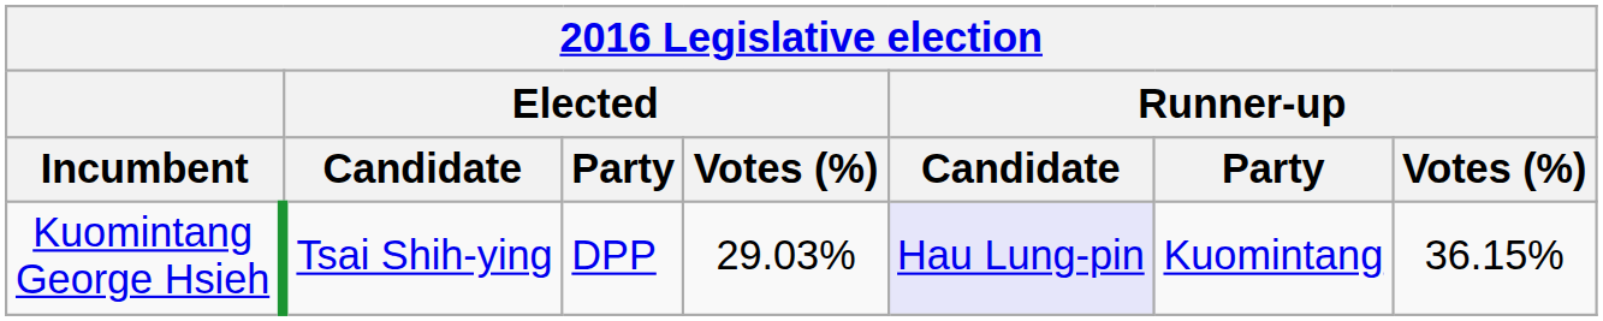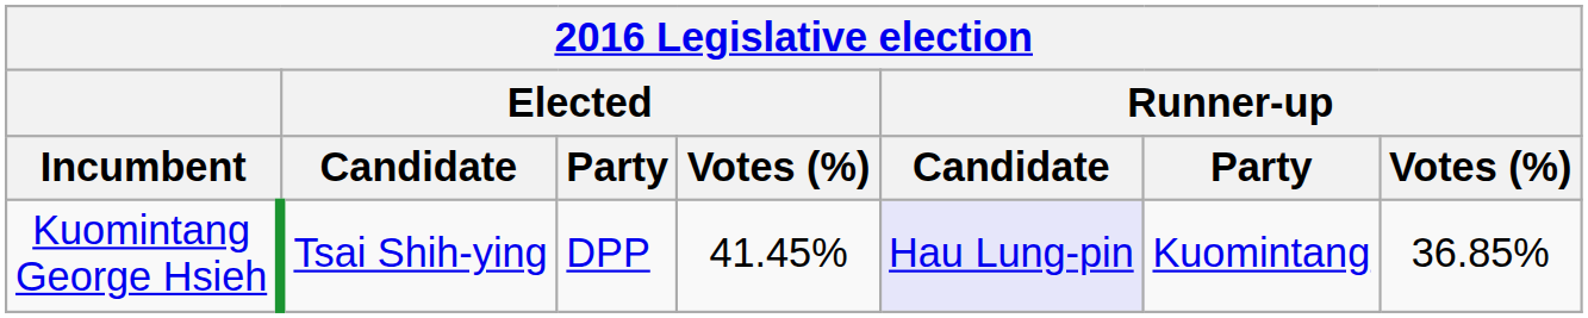 <table class="wikitable collapsible sortable" style="text-align:center">
 <tr>
 <th colspan="7"><a href='#'>2016 Legislative election</a></th>
 </tr>
 <tr>
 <th> </th>
 <th colspan="3">Elected</th>
 <th colspan="3">Runner-up</th>
 </tr>
 <tr>
 <th>Incumbent</th>
 <th>Candidate</th>
 <th>Party</th>
 <th>Votes (%)</th>
 <th>Candidate</th>
 <th>Party</th>
 <th>Votes (%)</th>
 </tr>
 <tr>
 <td><a href='#'>Kuomintang</a><br><a href='#'>George Hsieh</a></td>
 <td style="border-left:4px solid #1B9431;" align="center"><a href='#'>Tsai Shih-ying</a></td>
 <td align="left"><a href='#'>DPP</a></td>
-<td>29.03%</td>
+<td>41.45%</td>
 <td style="background: lavender;"><a href='#'>Hau Lung-pin</a></td>
 <td align="left"><a href='#'>Kuomintang</a></td>
-<td>36.15%</td>
+<td>36.85%</td>
 </tr>
 </table>
